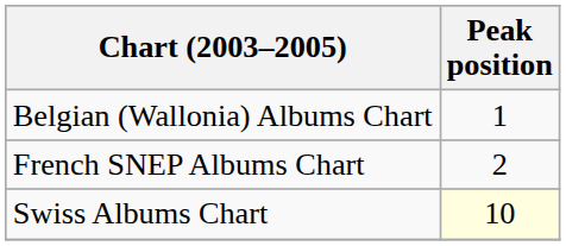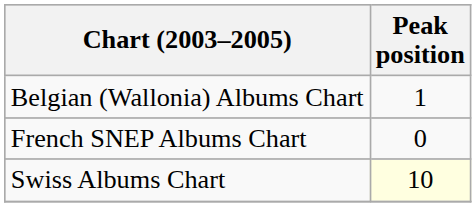 <table class="wikitable sortable">
 <tr>
 <th align="left">Chart (2003–2005)</th>
 <th align="center">Peak<br>position</th>
 </tr>
 <tr>
 <td align="left">Belgian (Wallonia) Albums Chart</td>
 <td align="center">1</td>
 </tr>
 <tr>
 <td align="left">French SNEP Albums Chart</td>
-<td align="center">2</td>
+<td align="center">0</td>
 </tr>
 <tr>
 <td align="left">Swiss Albums Chart</td>
 <td align="center" style="background: lightyellow;">10</td>
 </tr>
 <tr>
 </tr>
 </table>
